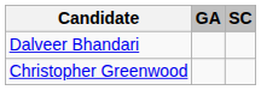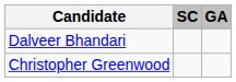 <table class="wikitable">
 <tr>
 <th>Candidate</th>
+<td style="background:silver; text-align:center"><strong>SC</strong></td>
 <td style="background:silver;text-align:center"><strong>GA</strong></td>
-<td style="background:silver; text-align:center"><strong>SC</strong></td>
 </tr>
 <tr>
 <td> <a href='#'>Dalveer Bhandari</a></td>
 <td></td>
 <td></td>
 </tr>
 <tr>
 <td> <a href='#'>Christopher Greenwood</a></td>
 <td></td>
 <td></td>
 </tr>
 </table>
